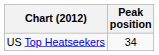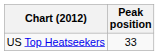 <table class="wikitable sortable">
 <tr>
 <th>Chart (2012)</th>
 <th>Peak<br>position</th>
 </tr>
 <tr>
 <td>US <a href='#'>Top Heatseekers</a></td>
-<td style="text-align:center;">34</td>
+<td style="text-align:center;">33</td>
 </tr>
 </table>
